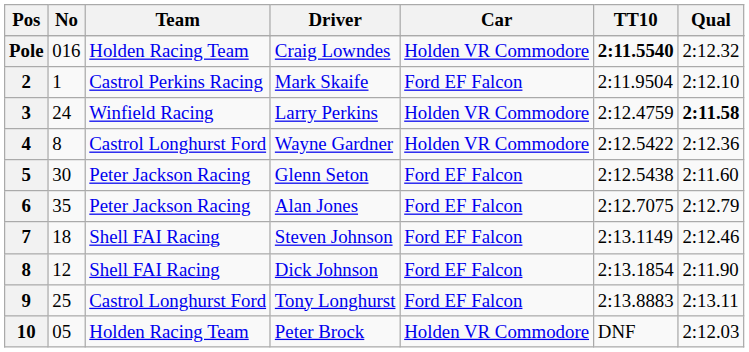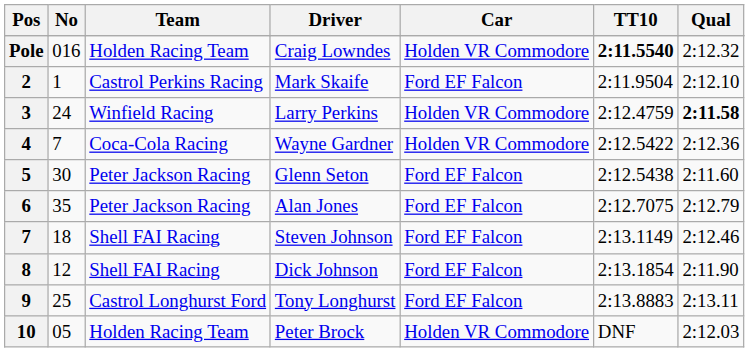 <table class="wikitable sortable" style="font-size: 95%;">
 <tr>
 <th>Pos</th>
 <th>No</th>
 <th>Team</th>
 <th>Driver</th>
 <th>Car</th>
 <th>TT10</th>
 <th>Qual</th>
 </tr>
 <tr>
 </tr>
 <tr>
 <th>Pole</th>
 <td>016</td>
 <td><a href='#'>Holden Racing Team</a></td>
 <td> <a href='#'>Craig Lowndes</a></td>
 <td><a href='#'>Holden VR Commodore</a></td>
 <td><strong>2:11.5540</strong></td>
 <td>2:12.32</td>
 </tr>
 <tr>
 <th>2</th>
 <td>1</td>
 <td><a href='#'>Castrol Perkins Racing</a></td>
 <td> <a href='#'>Mark Skaife</a></td>
 <td><a href='#'>Ford EF Falcon</a></td>
 <td>2:11.9504</td>
 <td>2:12.10</td>
 </tr>
 <tr>
 <th>3</th>
 <td>24</td>
 <td><a href='#'>Winfield Racing</a></td>
 <td> <a href='#'>Larry Perkins</a></td>
 <td><a href='#'>Holden VR Commodore</a></td>
 <td>2:12.4759</td>
 <td><strong>2:11.58</strong></td>
 </tr>
 <tr>
 <th>4</th>
-<td>8</td>
-<td><a href='#'>Castrol Longhurst Ford</a></td>
+<td>7</td>
+<td><a href='#'>Coca-Cola Racing</a></td>
 <td> <a href='#'>Wayne Gardner</a></td>
 <td><a href='#'>Holden VR Commodore</a></td>
 <td>2:12.5422</td>
 <td>2:12.36</td>
 </tr>
 <tr>
 <th>5</th>
 <td>30</td>
 <td><a href='#'>Peter Jackson Racing</a></td>
 <td> <a href='#'>Glenn Seton</a></td>
 <td><a href='#'>Ford EF Falcon</a></td>
 <td>2:12.5438</td>
 <td>2:11.60</td>
 </tr>
 <tr>
 <th>6</th>
 <td>35</td>
 <td><a href='#'>Peter Jackson Racing</a></td>
 <td> <a href='#'>Alan Jones</a></td>
 <td><a href='#'>Ford EF Falcon</a></td>
 <td>2:12.7075</td>
 <td>2:12.79</td>
 </tr>
 <tr>
 <th>7</th>
 <td>18</td>
 <td><a href='#'>Shell FAI Racing</a></td>
 <td> <a href='#'>Steven Johnson</a></td>
 <td><a href='#'>Ford EF Falcon</a></td>
 <td>2:13.1149</td>
 <td>2:12.46</td>
 </tr>
 <tr>
 <th>8</th>
 <td>12</td>
 <td><a href='#'>Shell FAI Racing</a></td>
 <td> <a href='#'>Dick Johnson</a></td>
 <td><a href='#'>Ford EF Falcon</a></td>
 <td>2:13.1854</td>
 <td>2:11.90</td>
 </tr>
 <tr>
 <th>9</th>
 <td>25</td>
 <td><a href='#'>Castrol Longhurst Ford</a></td>
 <td> <a href='#'>Tony Longhurst</a></td>
 <td><a href='#'>Ford EF Falcon</a></td>
 <td>2:13.8883</td>
 <td>2:13.11</td>
 </tr>
 <tr>
 <th>10</th>
 <td>05</td>
 <td><a href='#'>Holden Racing Team</a></td>
 <td> <a href='#'>Peter Brock</a></td>
 <td><a href='#'>Holden VR Commodore</a></td>
 <td>DNF</td>
 <td>2:12.03</td>
 </tr>
 </table>
